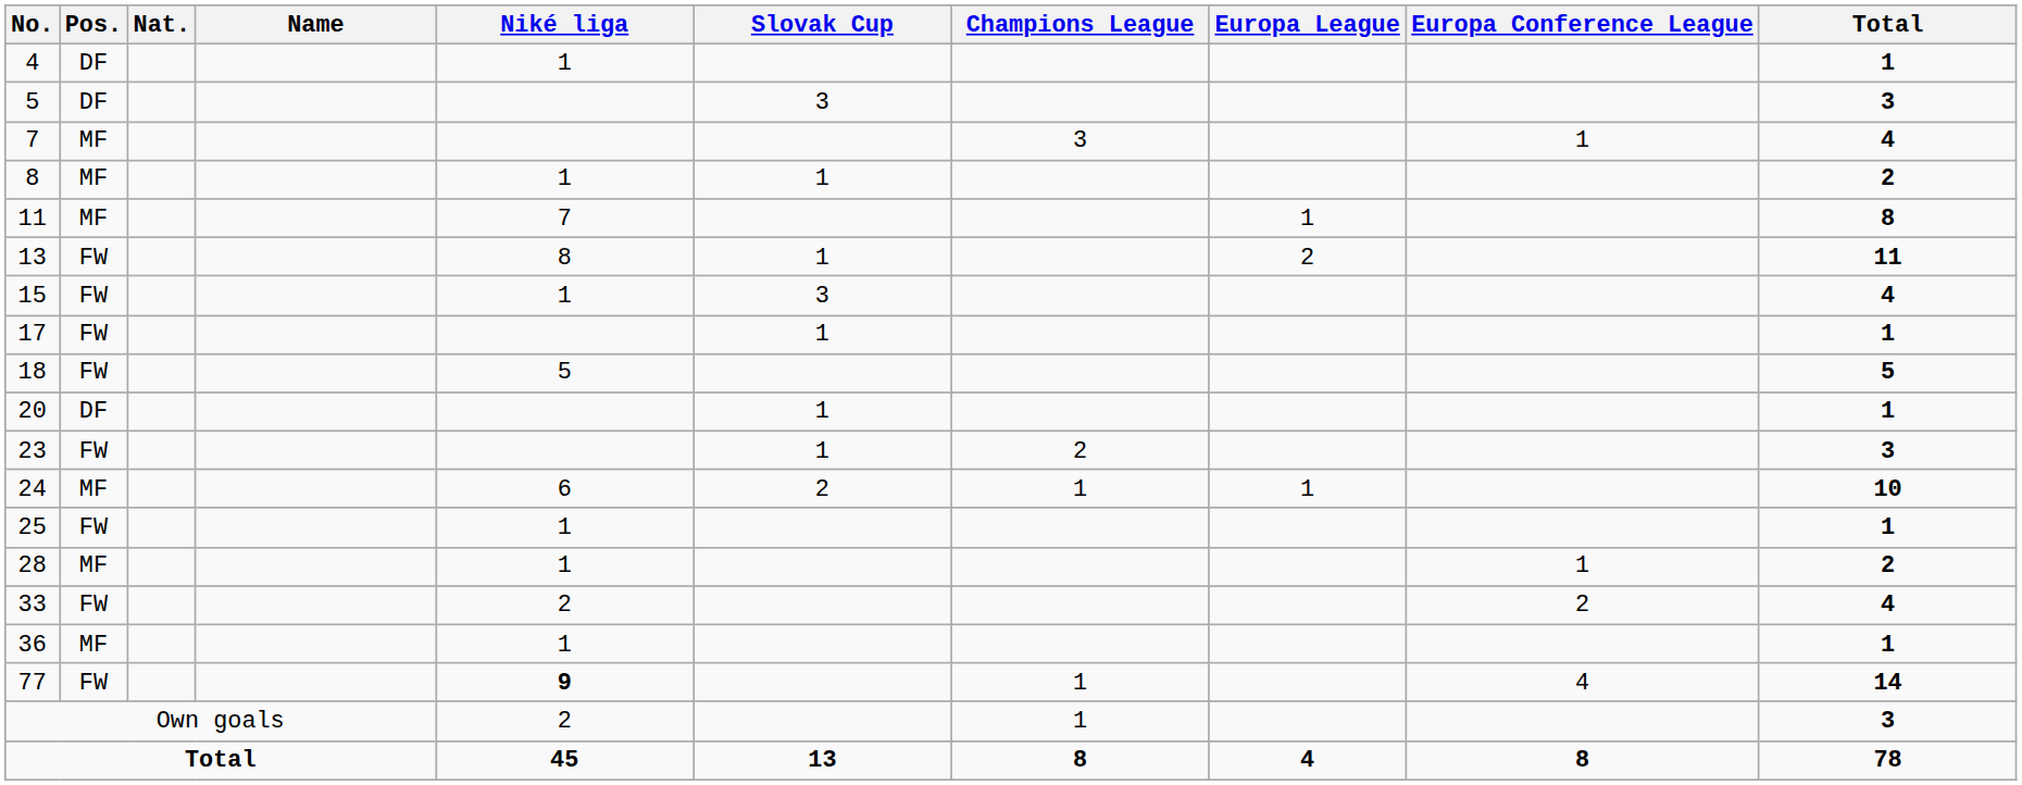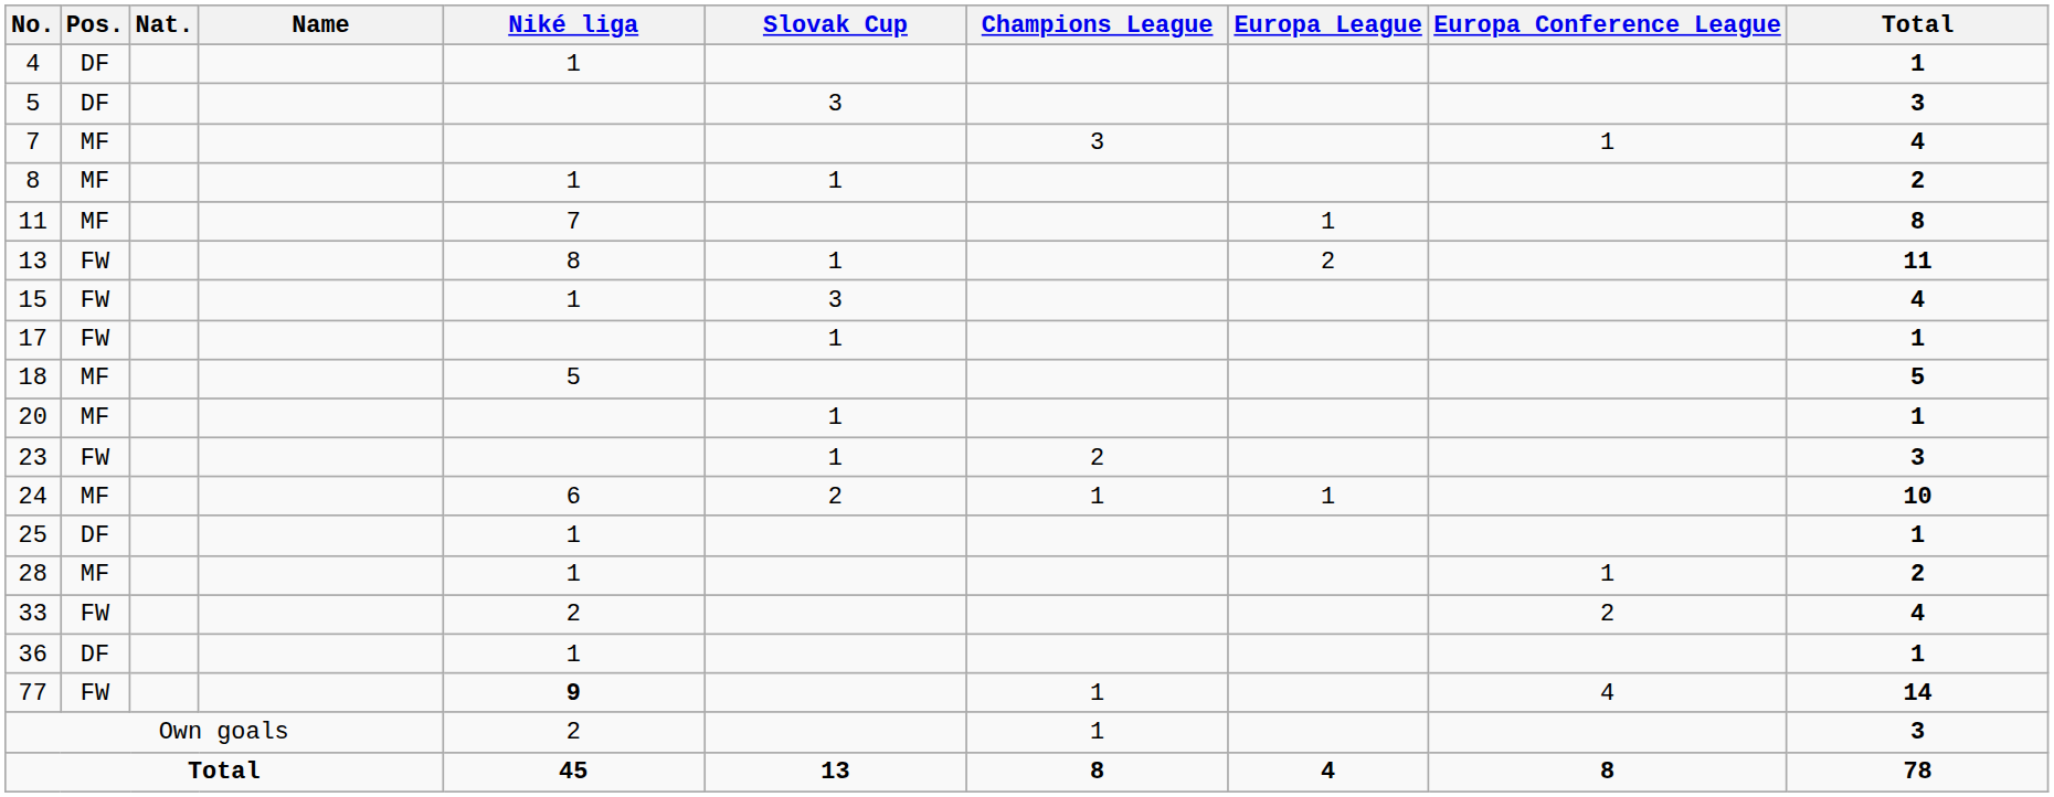 <table class="wikitable sortable" style="text-align:center">
 <tr>
 <th rowspan="1" style="width:20px;">No.</th>
 <th rowspan="1" style="width:20px;">Pos.</th>
 <th rowspan="1" style="width:20px;">Nat.</th>
 <th rowspan="1" style="width:125px;">Name</th>
 <th style="width:135px;"><a href='#'>Niké liga</a></th>
 <th style="width:135px;"><a href='#'>Slovak Cup</a></th>
 <th style="width:135px;"><a href='#'>Champions League</a></th>
 <th><a href='#'>Europa League</a></th>
 <th><a href='#'>Europa Conference League</a></th>
 <th style="width:135px;">Total</th>
 </tr>
 <tr>
 <td>4</td>
 <td>DF</td>
 <td></td>
 <td align="left"></td>
 <td>1</td>
 <td></td>
 <td></td>
 <td></td>
 <td></td>
 <td><strong>1</strong></td>
 </tr>
 <tr>
 <td>5</td>
 <td>DF</td>
 <td></td>
 <td align="left"></td>
 <td></td>
 <td>3</td>
 <td></td>
 <td></td>
 <td></td>
 <td><strong>3</strong></td>
 </tr>
 <tr>
 <td>7</td>
 <td>MF</td>
 <td></td>
 <td align="left"></td>
 <td></td>
 <td></td>
 <td>3</td>
 <td></td>
 <td>1</td>
 <td><strong>4</strong></td>
 </tr>
 <tr>
 <td>8</td>
 <td>MF</td>
 <td></td>
 <td align="left"></td>
 <td>1</td>
 <td>1</td>
 <td></td>
 <td></td>
 <td></td>
 <td><strong>2</strong></td>
 </tr>
 <tr>
 <td>11</td>
 <td>MF</td>
 <td></td>
 <td align="left"></td>
 <td>7</td>
 <td></td>
 <td></td>
 <td>1</td>
 <td></td>
 <td><strong>8</strong></td>
 </tr>
 <tr>
 <td>13</td>
 <td>FW</td>
 <td></td>
 <td align="left"></td>
 <td>8</td>
 <td>1</td>
 <td></td>
 <td>2</td>
 <td></td>
 <td><strong>11</strong></td>
 </tr>
 <tr>
 <td>15</td>
 <td>FW</td>
 <td></td>
 <td align="left"></td>
 <td>1</td>
 <td>3</td>
 <td></td>
 <td></td>
 <td></td>
 <td><strong>4</strong></td>
 </tr>
 <tr>
 <td>17</td>
 <td>FW</td>
 <td></td>
 <td align="left"></td>
 <td></td>
 <td>1</td>
 <td></td>
 <td></td>
 <td></td>
 <td><strong>1</strong></td>
 </tr>
 <tr>
 <td>18</td>
-<td>FW</td>
+<td>MF</td>
 <td></td>
 <td align="left"></td>
 <td>5</td>
 <td></td>
 <td></td>
 <td></td>
 <td></td>
 <td><strong>5</strong></td>
 </tr>
 <tr>
 <td>20</td>
-<td>DF</td>
+<td>MF</td>
 <td></td>
 <td align="left"></td>
 <td></td>
 <td>1</td>
 <td></td>
 <td></td>
 <td></td>
 <td><strong>1</strong></td>
 </tr>
 <tr>
 <td>23</td>
 <td>FW</td>
 <td></td>
 <td align="left"></td>
 <td></td>
 <td>1</td>
 <td>2</td>
 <td></td>
 <td></td>
 <td><strong>3</strong></td>
 </tr>
 <tr>
 <td>24</td>
 <td>MF</td>
 <td></td>
 <td align="left"></td>
 <td>6</td>
 <td>2</td>
 <td>1</td>
 <td>1</td>
 <td></td>
 <td><strong>10</strong></td>
 </tr>
 <tr>
 <td>25</td>
-<td>FW</td>
+<td>DF</td>
 <td></td>
 <td align="left"></td>
 <td>1</td>
 <td></td>
 <td></td>
 <td></td>
 <td></td>
 <td><strong>1</strong></td>
 </tr>
 <tr>
 <td>28</td>
 <td>MF</td>
 <td></td>
 <td align="left"></td>
 <td>1</td>
 <td></td>
 <td></td>
 <td></td>
 <td>1</td>
 <td><strong>2</strong></td>
 </tr>
 <tr>
 <td>33</td>
 <td>FW</td>
 <td></td>
 <td align="left"></td>
 <td>2</td>
 <td></td>
 <td></td>
 <td></td>
 <td>2</td>
 <td><strong>4</strong></td>
 </tr>
 <tr>
 <td>36</td>
-<td>MF</td>
+<td>DF</td>
 <td></td>
 <td align="left"></td>
 <td>1</td>
 <td></td>
 <td></td>
 <td></td>
 <td></td>
 <td><strong>1</strong></td>
 </tr>
 <tr>
 <td>77</td>
 <td>FW</td>
 <td></td>
 <td align="left"></td>
 <td><strong>9</strong></td>
 <td></td>
 <td>1</td>
 <td></td>
 <td>4</td>
 <td><strong>14</strong></td>
 </tr>
 <tr>
 <td colspan="4">Own goals</td>
 <td>2</td>
 <td></td>
 <td>1</td>
 <td></td>
 <td></td>
 <td><strong>3</strong></td>
 </tr>
 <tr>
 <td colspan="4"><strong>Total</strong></td>
 <td><strong>45</strong></td>
 <td><strong>13</strong></td>
 <td><strong>8</strong></td>
 <td><strong>4</strong></td>
 <td><strong>8</strong></td>
 <td><strong>78</strong></td>
 </tr>
 </table>
